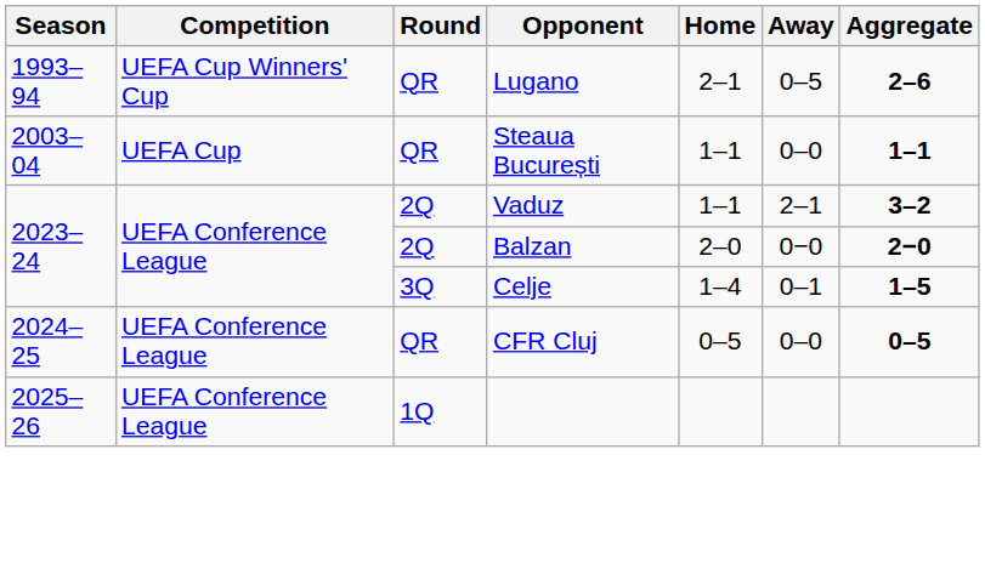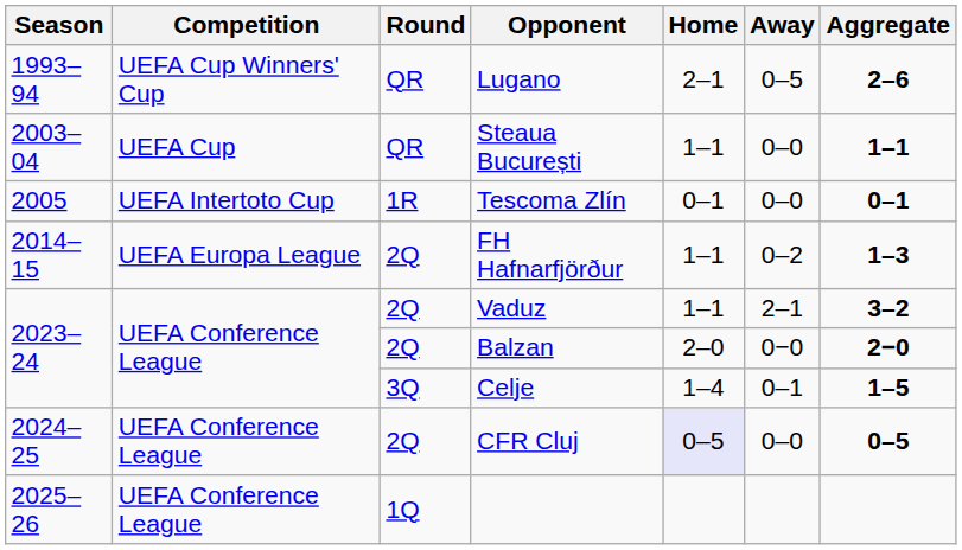 <table class="wikitable">
 <tr>
 <th>Season</th>
 <th>Competition</th>
 <th>Round</th>
 <th>Opponent</th>
 <th>Home</th>
 <th>Away</th>
 <th>Aggregate</th>
 </tr>
 <tr>
 <td><a href='#'>1993–94</a></td>
 <td><a href='#'>UEFA Cup Winners' Cup</a></td>
 <td><a href='#'>QR</a></td>
 <td> <a href='#'>Lugano</a></td>
 <td style="text-align:center;">2–1</td>
 <td style="text-align:center;">0–5</td>
 <td style="text-align:center;"><strong>2–6</strong></td>
 </tr>
 <tr>
 <td><a href='#'>2003–04</a></td>
 <td><a href='#'>UEFA Cup</a></td>
 <td><a href='#'>QR</a></td>
 <td> <a href='#'>Steaua București</a></td>
 <td style="text-align:center;">1–1</td>
 <td style="text-align:center;">0–0</td>
 <td style="text-align:center;"><strong>1–1</strong></td>
 </tr>
 <tr>
+<td><a href='#'>2005</a></td>
+<td><a href='#'>UEFA Intertoto Cup</a></td>
+<td><a href='#'>1R</a></td>
+<td> <a href='#'>Tescoma Zlín</a></td>
+<td style="text-align:center;">0–1</td>
+<td style="text-align:center;">0–0</td>
+<td style="text-align:center;"><strong>0–1</strong></td>
+</tr>
+<tr>
+<td><a href='#'>2014–15</a></td>
+<td><a href='#'>UEFA Europa League</a></td>
+<td><a href='#'>2Q</a></td>
+<td> <a href='#'>FH Hafnarfjörður</a></td>
+<td style="text-align:center;">1–1</td>
+<td style="text-align:center;">0–2</td>
+<td style="text-align:center;"><strong>1–3</strong></td>
+</tr>
+<tr>
 <td rowspan=3><a href='#'>2023–24</a></td>
 <td rowspan=3><a href='#'>UEFA Conference League</a></td>
 <td><a href='#'>2Q</a></td>
 <td> <a href='#'>Vaduz</a></td>
 <td style="text-align:center;">1–1</td>
 <td style="text-align:center;">2–1</td>
 <td style="text-align:center;"><strong>3–2</strong></td>
 </tr>
 <tr>
 <td><a href='#'>2Q</a></td>
 <td> <a href='#'>Balzan</a></td>
 <td style="text-align:center;">2–0</td>
 <td style="text-align:center;">0−0</td>
 <td style="text-align:center;"><strong>2−0</strong></td>
 </tr>
 <tr>
 <td><a href='#'>3Q</a></td>
 <td> <a href='#'>Celje</a></td>
 <td style="text-align:center;">1–4</td>
 <td style="text-align:center;">0–1</td>
 <td style="text-align:center;"><strong>1–5</strong></td>
 </tr>
 <tr>
 <td><a href='#'>2024–25</a></td>
 <td><a href='#'>UEFA Conference League</a></td>
-<td><a href='#'>QR</a></td>
+<td><a href='#'>2Q</a></td>
 <td> <a href='#'>CFR Cluj</a></td>
-<td style="text-align:center;">0–5</td>
+<td style="background: lavender; text-align:center;">0–5</td>
 <td style="text-align:center;">0–0</td>
 <td style="text-align:center;"><strong>0–5</strong></td>
 </tr>
 <tr>
 <td><a href='#'>2025–26</a></td>
 <td><a href='#'>UEFA Conference League</a></td>
 <td><a href='#'>1Q</a></td>
 <td></td>
 <td style="text-align:center;"></td>
 <td style="text-align:center;"></td>
 <td style="text-align:center;"></td>
 </tr>
 </table>
